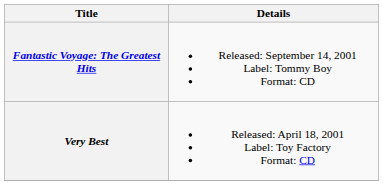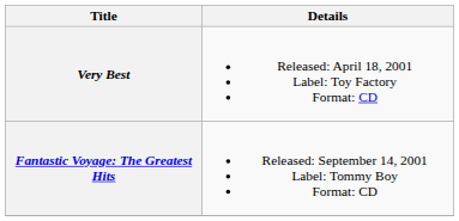 <table class="wikitable plainrowheaders" style="text-align:center;" border="1">
 <tr>
 <th scope="col" style="width:14em;">Title</th>
 <th scope="col" style="width:18em;">Details</th>
 </tr>
 <tr>
+<th scope="row"><em>Very Best</em></th>
+<td><br><ul><li>Released: April 18, 2001</li><li>Label: Toy Factory</li><li>Format: <a href='#'>CD</a></li></ul></td>
+</tr>
+<tr>
 <th scope="row"><em><a href='#'>Fantastic Voyage: The Greatest Hits</a></em></th>
 <td><br><ul><li>Released: September 14, 2001</li><li>Label: Tommy Boy</li><li>Format: CD</li></ul></td>
 </tr>
 <tr>
-<th scope="row"><em>Very Best</em></th>
-<td><br><ul><li>Released: April 18, 2001</li><li>Label: Toy Factory</li><li>Format: <a href='#'>CD</a></li></ul></td>
-</tr>
-<tr>
 </tr>
 </table>
